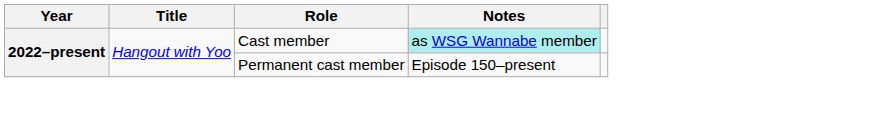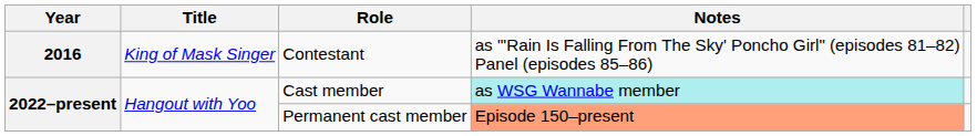 <table class="wikitable  plainrowheaders">
 <tr>
 <th scope="col">Year</th>
 <th scope="col">Title</th>
 <th scope="col">Role</th>
 <th scope="col">Notes</th>
 <th scope="col" class="unsortable"></th>
+</tr>
+<tr>
+<th scope="row">2016</th>
+<td><em><a href='#'>King of Mask Singer</a></em></td>
+<td>Contestant</td>
+<td>as "'Rain Is Falling From The Sky' Poncho Girl" (episodes 81–82)<br>Panel (episodes 85–86)</td>
+<td></td>
 </tr>
 <tr>
 <th scope="row" rowspan="2">2022–present</th>
 <td rowspan="2"><em><a href='#'>Hangout with Yoo</a></em></td>
 <td>Cast member</td>
 <td style="background: paleturquoise;">as <a href='#'>WSG Wannabe</a> member</td>
 <td></td>
 </tr>
 <tr>
 <td>Permanent cast member</td>
-<td>Episode 150–present</td>
+<td style="background: lightsalmon;">Episode 150–present</td>
 <td></td>
 </tr>
 </table>
